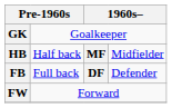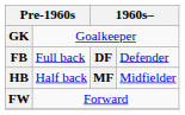 <table class="wikitable unsortable">
 <tr>
 <th colspan="2" scope="col">Pre-1960s</th>
 <th colspan="2" scope="col">1960s–</th>
 </tr>
 <tr>
 <th>GK</th>
 <td colspan="3" align=center><a href='#'>Goalkeeper</a></td>
 </tr>
 <tr>
+<th>FB</th>
+<td><a href='#'>Full back</a></td>
+<th>DF</th>
+<td><a href='#'>Defender</a></td>
+</tr>
+<tr>
 <th>HB</th>
 <td><a href='#'>Half back</a></td>
 <th>MF</th>
 <td><a href='#'>Midfielder</a></td>
-</tr>
-<tr>
-<th>FB</th>
-<td><a href='#'>Full back</a></td>
-<th>DF</th>
-<td><a href='#'>Defender</a></td>
 </tr>
 <tr>
 <th>FW</th>
 <td colspan="3" align=center><a href='#'>Forward</a></td>
 </tr>
 <tr>
 </tr>
 </table>
